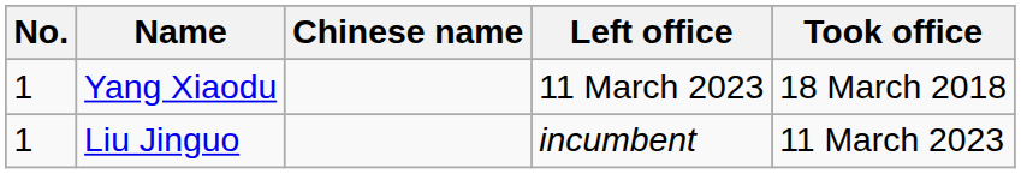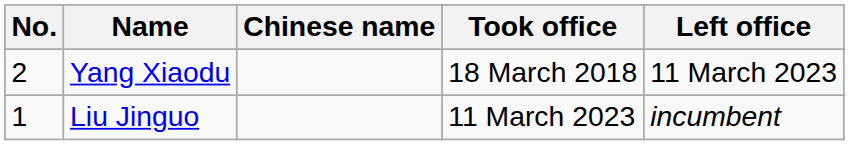 <table class="wikitable">
 <tr>
 <th>No.</th>
 <th>Name</th>
 <th>Chinese name</th>
+<th>Took office</th>
 <th>Left office</th>
-<th>Took office</th>
 </tr>
 <tr>
-<td>1</td>
+<td>2</td>
 <td><a href='#'>Yang Xiaodu</a></td>
 <td></td>
+<td>18 March 2018</td>
 <td>11 March 2023</td>
-<td>18 March 2018</td>
 </tr>
 <tr>
 <td>1</td>
 <td><a href='#'>Liu Jinguo</a></td>
 <td></td>
+<td>11 March 2023</td>
 <td><em>incumbent</em></td>
-<td>11 March 2023</td>
 </tr>
 </table>
